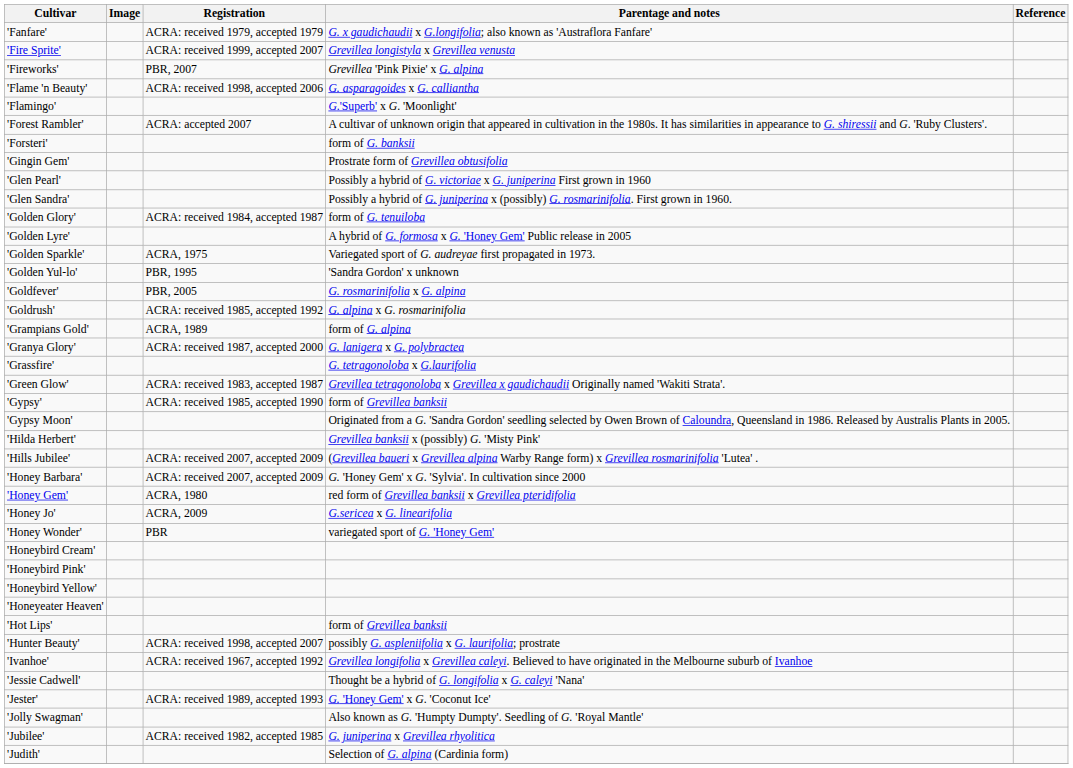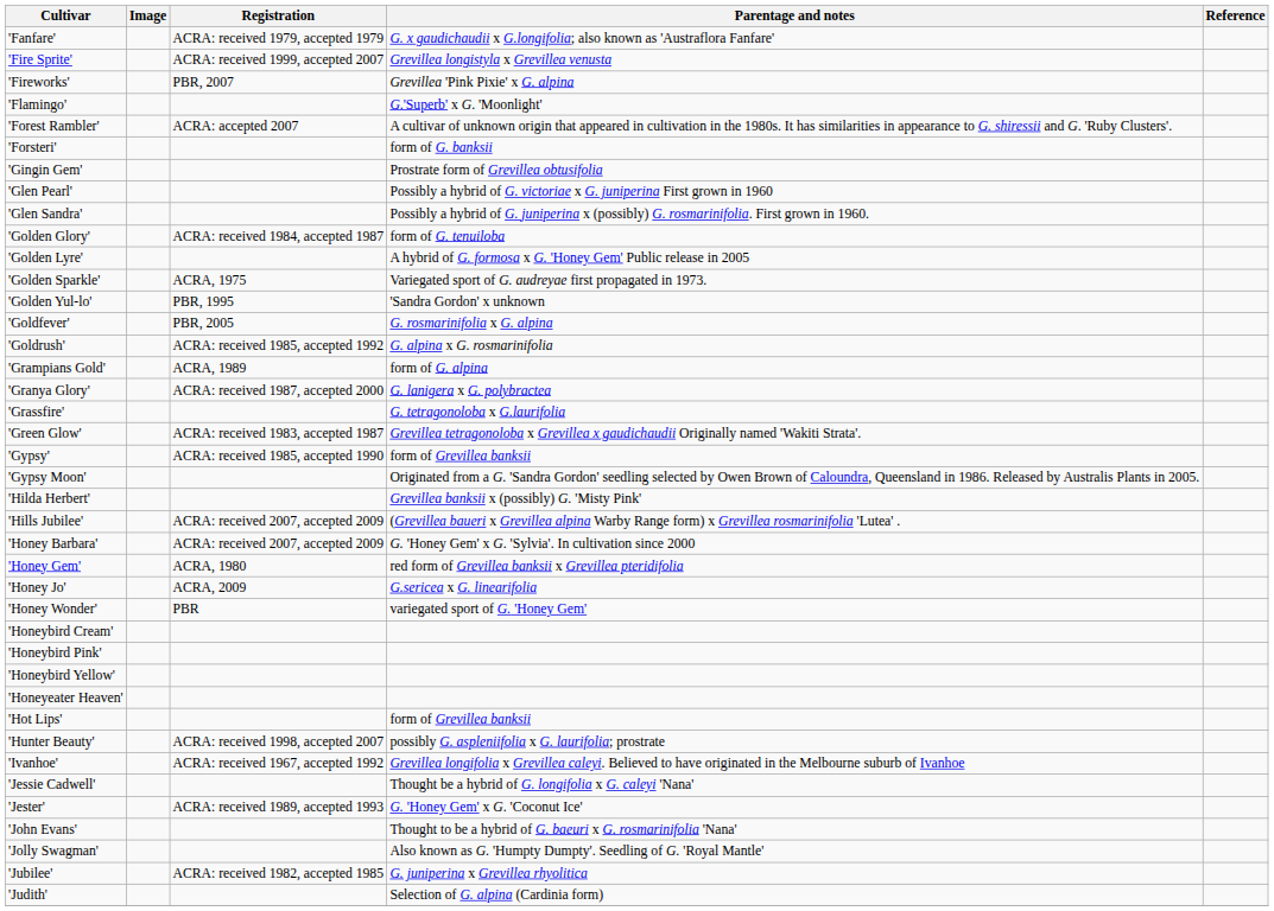 <table class="wikitable">
 <tr>
 <th>Cultivar</th>
 <th>Image</th>
 <th>Registration</th>
 <th>Parentage and notes</th>
 <th>Reference</th>
 </tr>
 <tr>
 <td>'Fanfare'</td>
 <td></td>
 <td>ACRA: received 1979, accepted 1979</td>
 <td><em><a href='#'>G. x gaudichaudii</a></em> x <em><a href='#'>G.longifolia</a></em>; also known as 'Austraflora Fanfare'</td>
 <td></td>
 </tr>
 <tr>
 <td><a href='#'>'Fire Sprite'</a></td>
 <td></td>
 <td>ACRA: received 1999, accepted 2007</td>
 <td><em><a href='#'>Grevillea longistyla</a></em> x <em><a href='#'>Grevillea venusta</a></em></td>
 <td></td>
 </tr>
 <tr>
 <td>'Fireworks'</td>
 <td></td>
 <td>PBR, 2007</td>
 <td><em>Grevillea</em> 'Pink Pixie' x <em><a href='#'>G. alpina</a></em></td>
 <td> </td>
-</tr>
-<tr>
-<td>'Flame 'n Beauty'</td>
-<td></td>
-<td>ACRA: received 1998, accepted 2006</td>
-<td><em><a href='#'>G. asparagoides</a></em> x <em><a href='#'>G. calliantha</a></em></td>
-<td>  </td>
 </tr>
 <tr>
 <td>'Flamingo'</td>
 <td></td>
 <td></td>
 <td><a href='#'><em>G</em>.'Superb'</a> x <em>G</em>. 'Moonlight'</td>
 <td></td>
 </tr>
 <tr>
 <td>'Forest Rambler'</td>
 <td></td>
 <td>ACRA: accepted 2007</td>
 <td>A cultivar of unknown origin that appeared in cultivation in the 1980s. It has similarities in appearance to <em><a href='#'>G. shiressii</a></em> and <em>G</em>. 'Ruby Clusters'.</td>
 <td></td>
 </tr>
 <tr>
 <td>'Forsteri'</td>
 <td></td>
 <td></td>
 <td>form of <em><a href='#'>G. banksii</a></em></td>
 <td></td>
 </tr>
 <tr>
 <td>'Gingin Gem'</td>
 <td></td>
 <td></td>
 <td>Prostrate form of <em><a href='#'>Grevillea obtusifolia</a></em></td>
 <td></td>
 </tr>
 <tr>
 <td>'Glen Pearl'</td>
 <td></td>
 <td></td>
 <td>Possibly a hybrid of <em><a href='#'>G. victoriae</a></em> x <em><a href='#'>G. juniperina</a></em> First grown in 1960</td>
 <td></td>
 </tr>
 <tr>
 <td>'Glen Sandra'</td>
 <td></td>
 <td></td>
 <td>Possibly a hybrid of <em><a href='#'>G. juniperina</a></em> x (possibly) <em><a href='#'>G. rosmarinifolia</a></em>. First grown in 1960.</td>
 <td></td>
 </tr>
 <tr>
 <td>'Golden Glory'</td>
 <td></td>
 <td>ACRA: received 1984, accepted 1987</td>
 <td>form of <em><a href='#'>G. tenuiloba</a></em></td>
 <td> </td>
 </tr>
 <tr>
 <td>'Golden Lyre'</td>
 <td></td>
 <td></td>
 <td>A hybrid of <em><a href='#'>G. formosa</a></em> x <a href='#'><em>G.</em> 'Honey Gem'</a> Public release in 2005</td>
 <td></td>
 </tr>
 <tr>
 <td>'Golden Sparkle'</td>
 <td></td>
 <td>ACRA, 1975</td>
 <td>Variegated sport of <em>G. audreyae</em> first propagated in 1973.</td>
 <td>  </td>
 </tr>
 <tr>
 <td>'Golden Yul-lo'</td>
 <td></td>
 <td>PBR, 1995</td>
 <td>'Sandra Gordon' x unknown</td>
 <td></td>
 </tr>
 <tr>
 <td>'Goldfever'</td>
 <td></td>
 <td>PBR, 2005</td>
 <td><em><a href='#'>G. rosmarinifolia</a></em> x <em><a href='#'>G. alpina</a></em></td>
 <td></td>
 </tr>
 <tr>
 <td>'Goldrush'</td>
 <td></td>
 <td>ACRA: received 1985, accepted 1992</td>
 <td><em><a href='#'>G. alpina</a></em> x  <em>G. rosmarinifolia</em></td>
 <td> </td>
 </tr>
 <tr>
 <td>'Grampians Gold'</td>
 <td></td>
 <td>ACRA, 1989</td>
 <td>form of <em><a href='#'>G. alpina</a></em></td>
 <td> </td>
 </tr>
 <tr>
 <td>'Granya Glory'</td>
 <td></td>
 <td>ACRA: received 1987, accepted 2000</td>
 <td><em><a href='#'>G. lanigera</a></em> x <em><a href='#'>G. polybractea</a></em></td>
 <td></td>
 </tr>
 <tr>
 <td>'Grassfire'</td>
 <td></td>
 <td></td>
 <td><em><a href='#'>G. tetragonoloba</a></em> x <em><a href='#'>G.laurifolia</a></em></td>
 <td></td>
 </tr>
 <tr>
 <td>'Green Glow'</td>
 <td ACRA, 1983></td>
 <td>ACRA: received 1983, accepted 1987</td>
 <td><em><a href='#'>Grevillea tetragonoloba</a></em> x <em><a href='#'>Grevillea x gaudichaudii</a></em> Originally named 'Wakiti Strata'.</td>
 <td> </td>
 </tr>
 <tr>
 <td>'Gypsy'</td>
 <td></td>
 <td>ACRA: received 1985, accepted 1990</td>
 <td>form of <em><a href='#'>Grevillea banksii</a></em></td>
 <td></td>
 </tr>
 <tr>
 <td>'Gypsy Moon'</td>
 <td></td>
 <td></td>
 <td>Originated from a <em>G.</em> 'Sandra Gordon' seedling selected by Owen Brown of <a href='#'>Caloundra</a>, Queensland in 1986. Released by Australis Plants in 2005.</td>
 <td><br></td>
 </tr>
 <tr>
 <td>'Hilda Herbert'</td>
 <td></td>
 <td></td>
 <td><em><a href='#'>Grevillea banksii</a></em> x (possibly) <em>G.</em> 'Misty Pink'</td>
 <td></td>
 </tr>
 <tr>
 <td>'Hills Jubilee'</td>
 <td></td>
 <td>ACRA: received 2007, accepted 2009</td>
 <td>(<em><a href='#'>Grevillea baueri</a></em> x <em><a href='#'>Grevillea alpina</a></em> Warby Range form) x <em><a href='#'>Grevillea rosmarinifolia</a></em> 'Lutea' .</td>
 <td></td>
 </tr>
 <tr>
 <td>'Honey Barbara'</td>
 <td></td>
 <td>ACRA: received 2007, accepted 2009</td>
 <td><em>G.</em> 'Honey Gem' x <em>G</em>. 'Sylvia'.  In cultivation since 2000</td>
 <td></td>
 </tr>
 <tr>
 <td><a href='#'>'Honey Gem'</a></td>
 <td></td>
 <td>ACRA, 1980</td>
 <td>red form of <em><a href='#'>Grevillea banksii</a></em>  x <em><a href='#'>Grevillea pteridifolia</a></em></td>
 <td> </td>
 </tr>
 <tr>
 <td>'Honey Jo'</td>
 <td></td>
 <td>ACRA, 2009</td>
 <td><em><a href='#'>G.sericea</a></em> x <em><a href='#'>G. linearifolia</a></em></td>
 <td></td>
 </tr>
 <tr>
 <td>'Honey Wonder'</td>
 <td></td>
 <td>PBR</td>
 <td>variegated sport of <a href='#'><em>G.</em> 'Honey Gem'</a></td>
 <td></td>
 </tr>
 <tr>
 <td>'Honeybird Cream'</td>
 <td></td>
 <td></td>
 <td></td>
 <td></td>
 </tr>
 <tr>
 <td>'Honeybird Pink'</td>
 <td></td>
 <td></td>
 <td></td>
 <td></td>
 </tr>
 <tr>
 <td>'Honeybird Yellow'</td>
 <td></td>
 <td></td>
 <td></td>
 <td></td>
 </tr>
 <tr>
 <td>'Honeyeater Heaven'</td>
 <td></td>
 <td></td>
 <td></td>
 <td></td>
 </tr>
 <tr>
 <td>'Hot Lips'</td>
 <td></td>
 <td></td>
 <td>form of <em><a href='#'>Grevillea banksii</a></em></td>
 <td><br> </td>
 </tr>
 <tr>
 <td>'Hunter Beauty'</td>
 <td></td>
 <td>ACRA: received 1998, accepted 2007</td>
 <td>possibly <em><a href='#'>G. aspleniifolia</a></em> x <em><a href='#'>G. laurifolia</a></em>; prostrate</td>
 <td></td>
 </tr>
 <tr>
 <td>'Ivanhoe'</td>
 <td></td>
 <td>ACRA: received 1967, accepted 1992</td>
 <td><em><a href='#'>Grevillea longifolia</a></em> x <em><a href='#'>Grevillea caleyi</a></em>. Believed to have originated in the Melbourne suburb of <a href='#'>Ivanhoe</a></td>
 <td> </td>
 </tr>
 <tr>
 <td>'Jessie Cadwell'</td>
 <td></td>
 <td></td>
 <td>Thought be a hybrid of <em><a href='#'>G. longifolia</a></em> x <em><a href='#'>G. caleyi</a></em> 'Nana'</td>
 <td></td>
 </tr>
 <tr>
 <td>'Jester'</td>
 <td></td>
 <td>ACRA: received 1989, accepted 1993</td>
 <td><a href='#'><em>G.</em> 'Honey Gem'</a> x <em>G</em>. 'Coconut Ice'</td>
 <td> </td>
 </tr>
 <tr>
+<td>'John Evans'</td>
+<td></td>
+<td></td>
+<td>Thought to be a hybrid of <em><a href='#'>G. baeuri</a></em> x <em><a href='#'>G. rosmarinifolia</a></em> 'Nana'</td>
+<td></td>
+</tr>
+<tr>
 <td>'Jolly Swagman'</td>
 <td></td>
 <td></td>
 <td>Also known as <em>G.</em> 'Humpty Dumpty'. Seedling of <em>G.</em> 'Royal Mantle'</td>
 <td></td>
 </tr>
 <tr>
 <td>'Jubilee'</td>
 <td></td>
 <td>ACRA: received 1982, accepted 1985</td>
 <td><em><a href='#'>G. juniperina</a></em> x <em><a href='#'>Grevillea rhyolitica</a></em></td>
 <td> </td>
 </tr>
 <tr>
 <td>'Judith'</td>
 <td></td>
 <td></td>
 <td>Selection of <em><a href='#'>G. alpina</a></em> (Cardinia form)</td>
 <td></td>
 </tr>
 <tr>
 </tr>
 </table>
